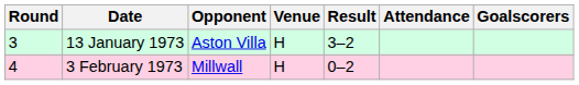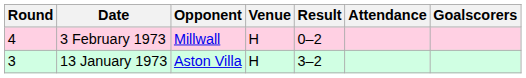 <table class="wikitable">
 <tr>
 <th>Round</th>
 <th>Date</th>
 <th>Opponent</th>
 <th>Venue</th>
 <th>Result</th>
 <th>Attendance</th>
 <th>Goalscorers</th>
 </tr>
+<tr style="background-color: #ffd0e3;">
+<td>4</td>
+<td>3 February 1973</td>
+<td><a href='#'>Millwall</a></td>
+<td>H</td>
+<td>0–2</td>
+<td></td>
+<td></td>
+</tr>
 <tr style="background-color: #d0ffe3;">
 <td>3</td>
 <td>13 January 1973</td>
 <td><a href='#'>Aston Villa</a></td>
 <td>H</td>
 <td>3–2</td>
 <td></td>
 <td></td>
 </tr>
-<tr style="background-color: #ffd0e3;">
-<td>4</td>
-<td>3 February 1973</td>
-<td><a href='#'>Millwall</a></td>
-<td>H</td>
-<td>0–2</td>
-<td></td>
-<td></td>
-</tr>
 </table>
